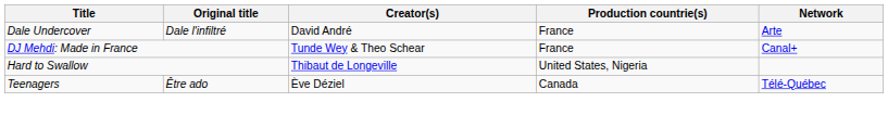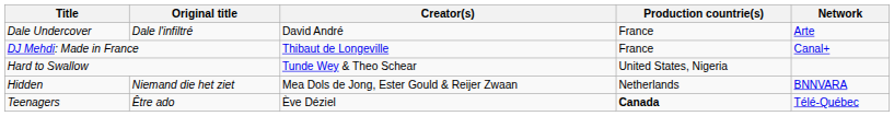 <table class="sortable wikitable" style="width:100%; margin-bottom:4px">
 <tr>
 <th>Title</th>
 <th>Original title</th>
 <th>Creator(s)</th>
 <th>Production countrie(s)</th>
 <th>Network</th>
 </tr>
 <tr>
 <td><em>Dale Undercover</em></td>
 <td><em>Dale l'infiltré</em></td>
 <td>David André</td>
 <td>France</td>
 <td><a href='#'>Arte</a></td>
 </tr>
 <tr>
 <td colspan="2"><em><a href='#'>DJ Mehdi</a>: Made in France</em></td>
-<td><a href='#'>Tunde Wey</a> & Theo Schear</td>
+<td><a href='#'>Thibaut de Longeville</a></td>
 <td>France</td>
 <td><a href='#'>Canal+</a></td>
 </tr>
 <tr>
 <td colspan="2"><em>Hard to Swallow</em></td>
-<td><a href='#'>Thibaut de Longeville</a></td>
+<td><a href='#'>Tunde Wey</a> & Theo Schear</td>
 <td>United States, Nigeria</td>
 <td></td>
+</tr>
+<tr>
+<td><em>Hidden</em></td>
+<td><em>Niemand die het ziet</em></td>
+<td>Mea Dols de Jong, Ester Gould & Reijer Zwaan</td>
+<td>Netherlands</td>
+<td><a href='#'>BNNVARA</a></td>
 </tr>
 <tr>
 <td><em>Teenagers</em></td>
 <td><em>Être ado</em></td>
 <td>Ève Déziel</td>
-<td>Canada</td>
+<td><strong>Canada</strong></td>
 <td><a href='#'>Télé-Québec</a></td>
 </tr>
 </table>
